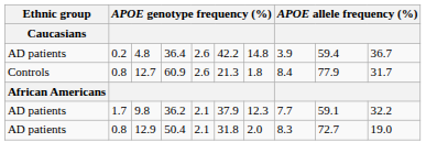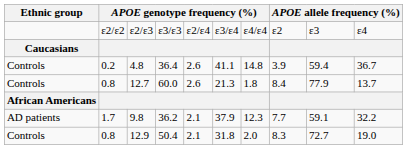 <table class="wikitable">
 <tr>
 <th>Ethnic group</th>
 <th colspan="6"><em>APOE</em> genotype frequency (%)</th>
 <th colspan="3"><em>APOE</em> allele frequency (%)</th>
 </tr>
 <tr>
+<td></td>
+<td>ε2/ε2</td>
+<td>ε2/ε3</td>
+<td>ε3/ε3</td>
+<td>ε2/ε4</td>
+<td>ε3/ε4</td>
+<td>ε4/ε4</td>
+<td>ε2</td>
+<td>ε3</td>
+<td>ε4</td>
+</tr>
+<tr>
 <th>Caucasians</th>
 <th colspan="6"></th>
 <th colspan="3"></th>
 </tr>
 <tr>
-<td>AD patients</td>
+<td>Controls</td>
 <td>0.2</td>
 <td>4.8</td>
 <td>36.4</td>
 <td>2.6</td>
-<td>42.2</td>
+<td>41.1</td>
 <td>14.8</td>
 <td>3.9</td>
 <td>59.4</td>
 <td>36.7</td>
 </tr>
 <tr>
 <td>Controls</td>
 <td>0.8</td>
 <td>12.7</td>
-<td>60.9</td>
+<td>60.0</td>
 <td>2.6</td>
 <td>21.3</td>
 <td>1.8</td>
 <td>8.4</td>
 <td>77.9</td>
-<td>31.7</td>
+<td>13.7</td>
 </tr>
 <tr>
 <th>African Americans</th>
 <th colspan="6"></th>
 <th colspan="3"></th>
 </tr>
 <tr>
 <td>AD patients</td>
 <td>1.7</td>
 <td>9.8</td>
 <td>36.2</td>
 <td>2.1</td>
 <td>37.9</td>
 <td>12.3</td>
 <td>7.7</td>
 <td>59.1</td>
 <td>32.2</td>
 </tr>
 <tr>
-<td>AD patients</td>
+<td>Controls</td>
 <td>0.8</td>
 <td>12.9</td>
 <td>50.4</td>
 <td>2.1</td>
 <td>31.8</td>
 <td>2.0</td>
 <td>8.3</td>
 <td>72.7</td>
 <td>19.0</td>
 </tr>
 </table>
